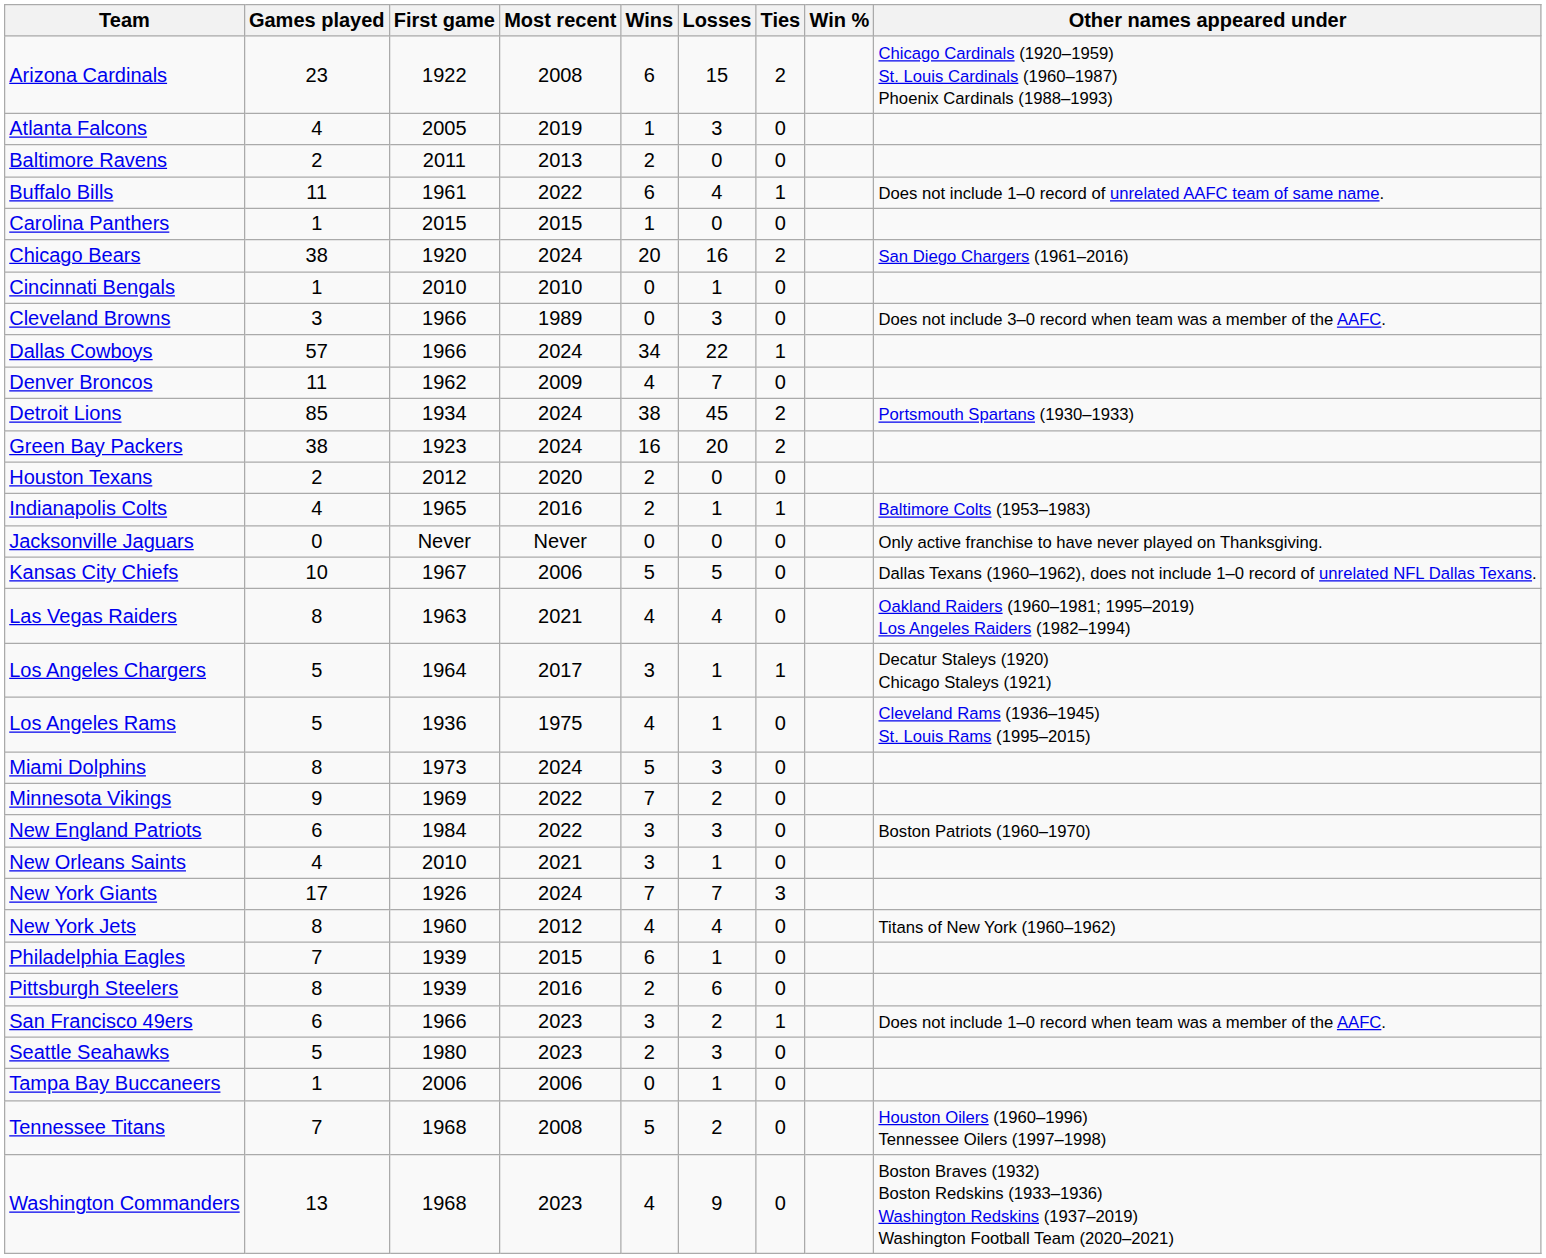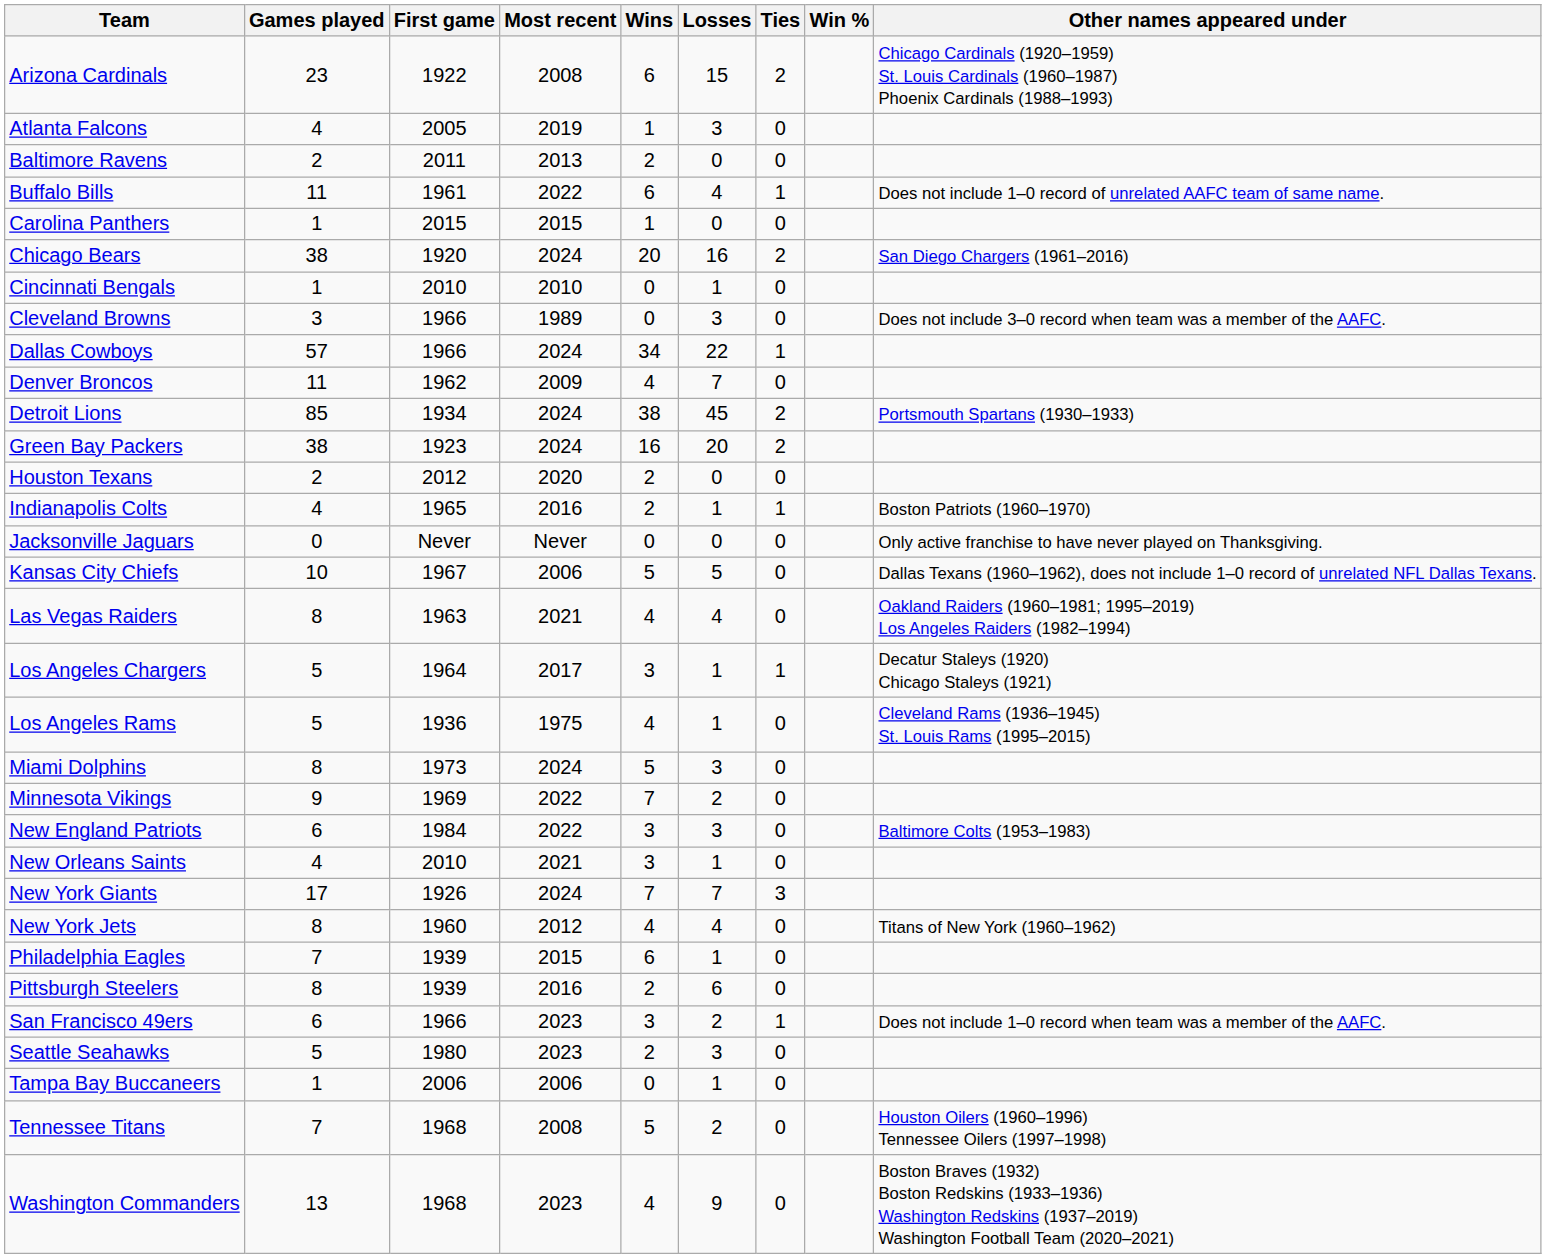 <table class="wikitable sortable" style="text-align:center;">
 <tr>
 <th>Team</th>
 <th>Games played</th>
 <th>First game</th>
 <th>Most recent</th>
 <th>Wins</th>
 <th>Losses</th>
 <th>Ties</th>
 <th>Win %</th>
 <th>Other names appeared under</th>
 </tr>
 <tr>
 <td align=left><a href='#'>Arizona Cardinals</a></td>
 <td>23</td>
 <td>1922</td>
 <td>2008</td>
 <td>6</td>
 <td>15</td>
 <td>2</td>
 <td></td>
 <td align=left><small><a href='#'>Chicago Cardinals</a> (1920–1959)<br><a href='#'>St. Louis Cardinals</a> (1960–1987)<br>Phoenix Cardinals (1988–1993)</small></td>
 </tr>
 <tr>
 <td align=left><a href='#'>Atlanta Falcons</a></td>
 <td>4</td>
 <td>2005</td>
 <td>2019</td>
 <td>1</td>
 <td>3</td>
 <td>0</td>
 <td></td>
 <td></td>
 </tr>
 <tr>
 <td align=left><a href='#'>Baltimore Ravens</a></td>
 <td>2</td>
 <td>2011</td>
 <td>2013</td>
 <td>2</td>
 <td>0</td>
 <td>0</td>
 <td></td>
 <td></td>
 </tr>
 <tr>
 <td align=left><a href='#'>Buffalo Bills</a></td>
 <td>11</td>
 <td>1961</td>
 <td>2022</td>
 <td>6</td>
 <td>4</td>
 <td>1</td>
 <td></td>
 <td align=left><small>Does not include 1–0 record of <a href='#'>unrelated AAFC team of same name</a>.</small></td>
 </tr>
 <tr>
 <td align=left><a href='#'>Carolina Panthers</a></td>
 <td>1</td>
 <td>2015</td>
 <td>2015</td>
 <td>1</td>
 <td>0</td>
 <td>0</td>
 <td></td>
 <td></td>
 </tr>
 <tr>
 <td align=left><a href='#'>Chicago Bears</a></td>
 <td>38</td>
 <td>1920</td>
 <td>2024</td>
 <td>20</td>
 <td>16</td>
 <td>2</td>
 <td></td>
 <td align=left><small><a href='#'>San Diego Chargers</a> (1961–2016)</small></td>
 </tr>
 <tr>
 <td align=left><a href='#'>Cincinnati Bengals</a></td>
 <td>1</td>
 <td>2010</td>
 <td>2010</td>
 <td>0</td>
 <td>1</td>
 <td>0</td>
 <td></td>
 <td></td>
 </tr>
 <tr>
 <td align=left><a href='#'>Cleveland Browns</a></td>
 <td>3</td>
 <td>1966</td>
 <td>1989</td>
 <td>0</td>
 <td>3</td>
 <td>0</td>
 <td></td>
 <td align=left><small>Does not include 3–0 record when team was a member of the <a href='#'>AAFC</a>.</small></td>
 </tr>
 <tr>
 <td align=left><a href='#'>Dallas Cowboys</a></td>
 <td>57</td>
 <td>1966</td>
 <td>2024</td>
 <td>34</td>
 <td>22</td>
 <td>1</td>
 <td></td>
 <td></td>
 </tr>
 <tr>
 <td align=left><a href='#'>Denver Broncos</a></td>
 <td>11</td>
 <td>1962</td>
 <td>2009</td>
 <td>4</td>
 <td>7</td>
 <td>0</td>
 <td></td>
 <td></td>
 </tr>
 <tr>
 <td align=left><a href='#'>Detroit Lions</a></td>
 <td>85</td>
 <td>1934</td>
 <td>2024</td>
 <td>38</td>
 <td>45</td>
 <td>2</td>
 <td></td>
 <td align=left><small><a href='#'>Portsmouth Spartans</a> (1930–1933)</small></td>
 </tr>
 <tr>
 <td align=left><a href='#'>Green Bay Packers</a></td>
 <td>38</td>
 <td>1923</td>
 <td>2024</td>
 <td>16</td>
 <td>20</td>
 <td>2</td>
 <td></td>
 <td></td>
 </tr>
 <tr>
 <td align=left><a href='#'>Houston Texans</a></td>
 <td>2</td>
 <td>2012</td>
 <td>2020</td>
 <td>2</td>
 <td>0</td>
 <td>0</td>
 <td></td>
 <td></td>
 </tr>
 <tr>
 <td align=left><a href='#'>Indianapolis Colts</a></td>
 <td>4</td>
 <td>1965</td>
 <td>2016</td>
 <td>2</td>
 <td>1</td>
 <td>1</td>
 <td></td>
-<td align=left><small><a href='#'>Baltimore Colts</a> (1953–1983)</small></td>
+<td align=left><small>Boston Patriots (1960–1970)</small></td>
 </tr>
 <tr>
 <td align=left><a href='#'>Jacksonville Jaguars</a></td>
 <td>0</td>
 <td>Never</td>
 <td>Never</td>
 <td>0</td>
 <td>0</td>
 <td>0</td>
 <td></td>
 <td align=left><small>Only active franchise to have never played on Thanksgiving.</small></td>
 </tr>
 <tr>
 <td align=left><a href='#'>Kansas City Chiefs</a></td>
 <td>10</td>
 <td>1967</td>
 <td>2006</td>
 <td>5</td>
 <td>5</td>
 <td>0</td>
 <td></td>
 <td align=left><small>Dallas Texans (1960–1962), does not include 1–0 record of <a href='#'>unrelated NFL Dallas Texans</a>.</small></td>
 </tr>
 <tr>
 <td align=left><a href='#'>Las Vegas Raiders</a></td>
 <td>8</td>
 <td>1963</td>
 <td>2021</td>
 <td>4</td>
 <td>4</td>
 <td>0</td>
 <td></td>
 <td align=left><small><a href='#'>Oakland Raiders</a> (1960–1981; 1995–2019) <br><a href='#'>Los Angeles Raiders</a> (1982–1994)</small></td>
 </tr>
 <tr>
 <td align=left><a href='#'>Los Angeles Chargers</a></td>
 <td>5</td>
 <td>1964</td>
 <td>2017</td>
 <td>3</td>
 <td>1</td>
 <td>1</td>
 <td></td>
 <td align=left><small>Decatur Staleys (1920)<br>Chicago Staleys (1921)</small></td>
 </tr>
 <tr>
 <td align=left><a href='#'>Los Angeles Rams</a></td>
 <td>5</td>
 <td>1936</td>
 <td>1975</td>
 <td>4</td>
 <td>1</td>
 <td>0</td>
 <td></td>
 <td align=left><small><a href='#'>Cleveland Rams</a> (1936–1945) <br><a href='#'>St. Louis Rams</a> (1995–2015)</small></td>
 </tr>
 <tr>
 <td align=left><a href='#'>Miami Dolphins</a></td>
 <td>8</td>
 <td>1973</td>
 <td>2024</td>
 <td>5</td>
 <td>3</td>
 <td>0</td>
 <td></td>
 <td></td>
 </tr>
 <tr>
 <td align=left><a href='#'>Minnesota Vikings</a></td>
 <td>9</td>
 <td>1969</td>
 <td>2022</td>
 <td>7</td>
 <td>2</td>
 <td>0</td>
 <td></td>
 <td></td>
 </tr>
 <tr>
 <td align=left><a href='#'>New England Patriots</a></td>
 <td>6</td>
 <td>1984</td>
 <td>2022</td>
 <td>3</td>
 <td>3</td>
 <td>0</td>
 <td></td>
-<td align=left><small>Boston Patriots (1960–1970)</small></td>
+<td align=left><small><a href='#'>Baltimore Colts</a> (1953–1983)</small></td>
 </tr>
 <tr>
 <td align=left><a href='#'>New Orleans Saints</a></td>
 <td>4</td>
 <td>2010</td>
 <td>2021</td>
 <td>3</td>
 <td>1</td>
 <td>0</td>
 <td></td>
 <td></td>
 </tr>
 <tr>
 <td align=left><a href='#'>New York Giants</a></td>
 <td>17</td>
 <td>1926</td>
 <td>2024</td>
 <td>7</td>
 <td>7</td>
 <td>3</td>
 <td></td>
 <td></td>
 </tr>
 <tr>
 <td align=left><a href='#'>New York Jets</a></td>
 <td>8</td>
 <td>1960</td>
 <td>2012</td>
 <td>4</td>
 <td>4</td>
 <td>0</td>
 <td></td>
 <td align=left><small>Titans of New York (1960–1962)</small></td>
 </tr>
 <tr>
 <td align=left><a href='#'>Philadelphia Eagles</a></td>
 <td>7</td>
 <td>1939</td>
 <td>2015</td>
 <td>6</td>
 <td>1</td>
 <td>0</td>
 <td></td>
 <td></td>
 </tr>
 <tr>
 <td align=left><a href='#'>Pittsburgh Steelers</a></td>
 <td>8</td>
 <td>1939</td>
 <td>2016</td>
 <td>2</td>
 <td>6</td>
 <td>0</td>
 <td></td>
 <td></td>
 </tr>
 <tr>
 <td align=left><a href='#'>San Francisco 49ers</a></td>
 <td>6</td>
 <td>1966</td>
 <td>2023</td>
 <td>3</td>
 <td>2</td>
 <td>1</td>
 <td></td>
 <td align=left><small>Does not include 1–0 record when team was a member of the <a href='#'>AAFC</a>.</small></td>
 </tr>
 <tr>
 <td align=left><a href='#'>Seattle Seahawks</a></td>
 <td>5</td>
 <td>1980</td>
 <td>2023</td>
 <td>2</td>
 <td>3</td>
 <td>0</td>
 <td></td>
 <td></td>
 </tr>
 <tr>
 <td align=left><a href='#'>Tampa Bay Buccaneers</a></td>
 <td>1</td>
 <td>2006</td>
 <td>2006</td>
 <td>0</td>
 <td>1</td>
 <td>0</td>
 <td></td>
 <td></td>
 </tr>
 <tr>
 <td align=left><a href='#'>Tennessee Titans</a></td>
 <td>7</td>
 <td>1968</td>
 <td>2008</td>
 <td>5</td>
 <td>2</td>
 <td>0</td>
 <td></td>
 <td align=left><small><a href='#'>Houston Oilers</a> (1960–1996)<br>Tennessee Oilers (1997–1998)</small></td>
 </tr>
 <tr>
 <td align=left><a href='#'>Washington Commanders</a></td>
 <td>13</td>
 <td>1968</td>
 <td>2023</td>
 <td>4</td>
 <td>9</td>
 <td>0</td>
 <td></td>
 <td align=left><small>Boston Braves (1932)<br>Boston Redskins (1933–1936)<br><a href='#'>Washington Redskins</a> (1937–2019)<br>Washington Football Team (2020–2021)</small></td>
 </tr>
 </table>
